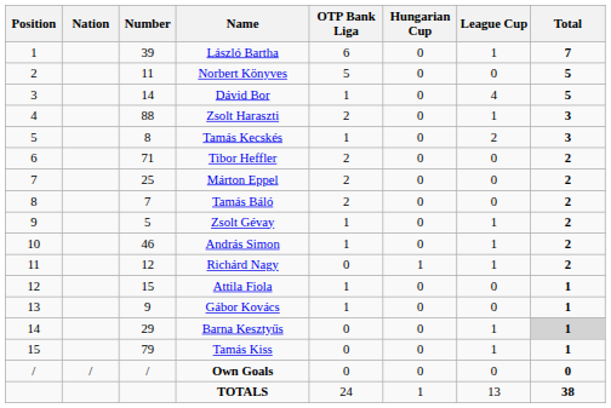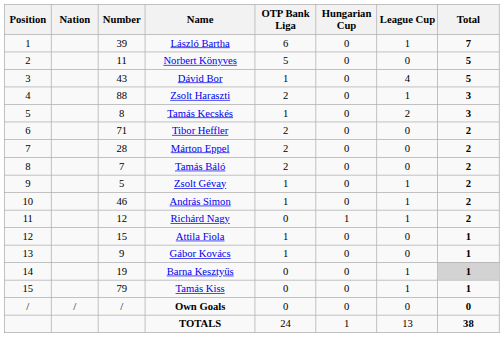 <table class="wikitable" style="font-size: 95%; text-align: center;">
 <tr>
 <th width=60>Position</th>
 <th width=60>Nation</th>
 <th width=60>Number</th>
 <th width=150>Name</th>
 <th width=80>OTP Bank Liga</th>
 <th width=80>Hungarian Cup</th>
 <th width=80>League Cup</th>
 <th width=80>Total</th>
 </tr>
 <tr>
 <td>1</td>
 <td></td>
 <td>39</td>
 <td><a href='#'>László Bartha</a></td>
 <td>6</td>
 <td>0</td>
 <td>1</td>
 <td><strong>7</strong></td>
 </tr>
 <tr>
 <td>2</td>
 <td></td>
 <td>11</td>
 <td><a href='#'>Norbert Könyves</a></td>
 <td>5</td>
 <td>0</td>
 <td>0</td>
 <td><strong>5</strong></td>
 </tr>
 <tr>
 <td>3</td>
 <td></td>
-<td>14</td>
+<td>43</td>
 <td><a href='#'>Dávid Bor</a></td>
 <td>1</td>
 <td>0</td>
 <td>4</td>
 <td><strong>5</strong></td>
 </tr>
 <tr>
 <td>4</td>
 <td></td>
 <td>88</td>
 <td><a href='#'>Zsolt Haraszti</a></td>
 <td>2</td>
 <td>0</td>
 <td>1</td>
 <td><strong>3</strong></td>
 </tr>
 <tr>
 <td>5</td>
 <td></td>
 <td>8</td>
 <td><a href='#'>Tamás Kecskés</a></td>
 <td>1</td>
 <td>0</td>
 <td>2</td>
 <td><strong>3</strong></td>
 </tr>
 <tr>
 <td>6</td>
 <td></td>
 <td>71</td>
 <td><a href='#'>Tibor Heffler</a></td>
 <td>2</td>
 <td>0</td>
 <td>0</td>
 <td><strong>2</strong></td>
 </tr>
 <tr>
 <td>7</td>
 <td></td>
-<td>25</td>
+<td>28</td>
 <td><a href='#'>Márton Eppel</a></td>
 <td>2</td>
 <td>0</td>
 <td>0</td>
 <td><strong>2</strong></td>
 </tr>
 <tr>
 <td>8</td>
 <td></td>
 <td>7</td>
 <td><a href='#'>Tamás Báló</a></td>
 <td>2</td>
 <td>0</td>
 <td>0</td>
 <td><strong>2</strong></td>
 </tr>
 <tr>
 <td>9</td>
 <td></td>
 <td>5</td>
 <td><a href='#'>Zsolt Gévay</a></td>
 <td>1</td>
 <td>0</td>
 <td>1</td>
 <td><strong>2</strong></td>
 </tr>
 <tr>
 <td>10</td>
 <td></td>
 <td>46</td>
 <td><a href='#'>András Simon</a></td>
 <td>1</td>
 <td>0</td>
 <td>1</td>
 <td><strong>2</strong></td>
 </tr>
 <tr>
 <td>11</td>
 <td></td>
 <td>12</td>
 <td><a href='#'>Richárd Nagy</a></td>
 <td>0</td>
 <td>1</td>
 <td>1</td>
 <td><strong>2</strong></td>
 </tr>
 <tr>
 <td>12</td>
 <td></td>
 <td>15</td>
 <td><a href='#'>Attila Fiola</a></td>
 <td>1</td>
 <td>0</td>
 <td>0</td>
 <td><strong>1</strong></td>
 </tr>
 <tr>
 <td>13</td>
 <td></td>
 <td>9</td>
 <td><a href='#'>Gábor Kovács</a></td>
 <td>1</td>
 <td>0</td>
 <td>0</td>
 <td><strong>1</strong></td>
 </tr>
 <tr>
 <td>14</td>
 <td></td>
-<td>29</td>
+<td>19</td>
 <td><a href='#'>Barna Kesztyűs</a></td>
 <td>0</td>
 <td>0</td>
 <td>1</td>
 <td style="background: lightgrey;"><strong>1</strong></td>
 </tr>
 <tr>
 <td>15</td>
 <td></td>
 <td>79</td>
 <td><a href='#'>Tamás Kiss</a></td>
 <td>0</td>
 <td>0</td>
 <td>1</td>
 <td><strong>1</strong></td>
 </tr>
 <tr>
 <td>/</td>
 <td>/</td>
 <td>/</td>
 <td><strong>Own Goals</strong></td>
 <td>0</td>
 <td>0</td>
 <td>0</td>
 <td><strong>0</strong></td>
 </tr>
 <tr>
 <td></td>
 <td></td>
 <td></td>
 <td><strong>TOTALS</strong></td>
 <td>24</td>
 <td>1</td>
 <td>13</td>
 <td><strong>38</strong></td>
 </tr>
 </table>
